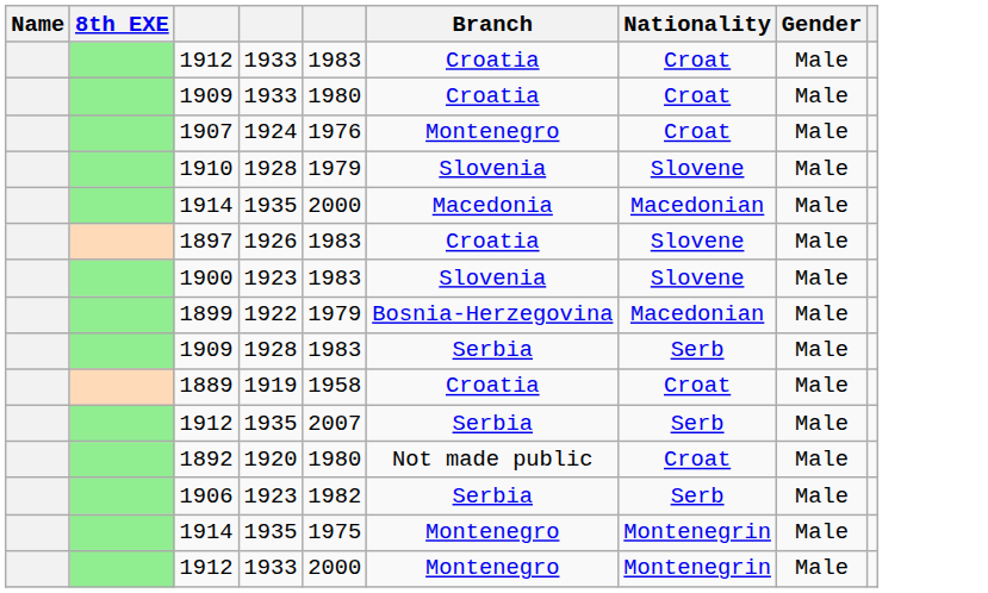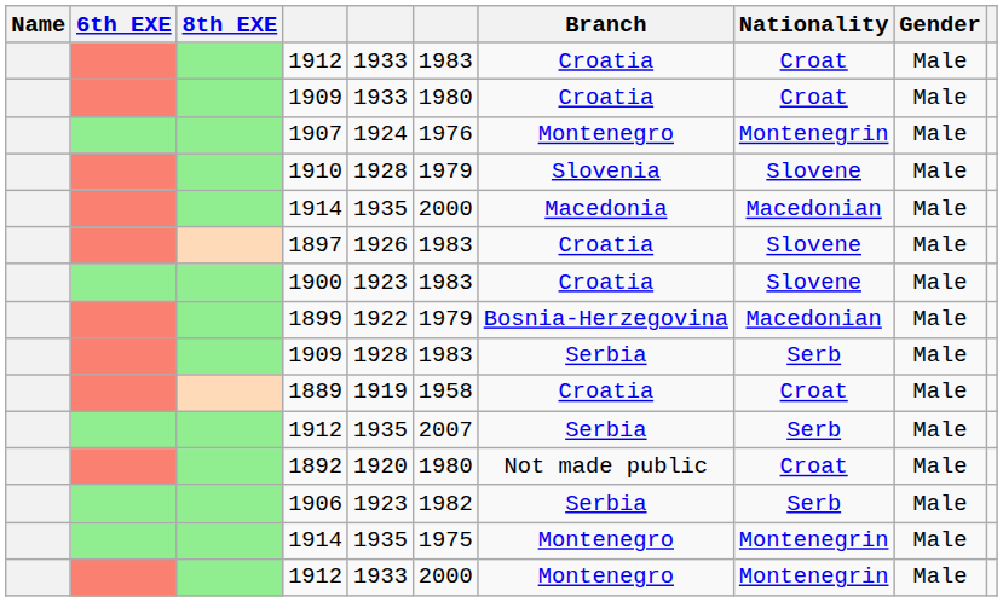 <table class="wikitable sortable" style=text-align:center>
 <tr>
 <th scope="col">Name</th>
+<th scope="col"><a href='#'>6th EXE</a></th>
 <th scope="col"><a href='#'>8th EXE</a></th>
 <th scope="col"></th>
 <th scope="col"></th>
 <th scope="col"></th>
 <th scope="col">Branch</th>
 <th scope="col">Nationality</th>
 <th scope="col">Gender</th>
 <th scope="col" class="unsortable"></th>
 </tr>
 <tr>
 <th align="center" scope="row" style="font-weight:normal;"></th>
+<td bgcolor = Salmon></td>
 <td bgcolor = LightGreen></td>
 <td>1912</td>
 <td>1933</td>
 <td>1983</td>
 <td><a href='#'>Croatia</a></td>
 <td><a href='#'>Croat</a></td>
 <td>Male</td>
 <td></td>
 </tr>
 <tr>
 <th align="center" scope="row" style="font-weight:normal;"></th>
+<td bgcolor = Salmon></td>
 <td bgcolor = LightGreen></td>
 <td>1909</td>
 <td>1933</td>
 <td>1980</td>
 <td><a href='#'>Croatia</a></td>
 <td><a href='#'>Croat</a></td>
 <td>Male</td>
 <td></td>
 </tr>
 <tr>
 <th align="center" scope="row" style="font-weight:normal;"></th>
 <td bgcolor = LightGreen></td>
+<td bgcolor = LightGreen></td>
 <td>1907</td>
 <td>1924</td>
 <td>1976</td>
 <td><a href='#'>Montenegro</a></td>
-<td><a href='#'>Croat</a></td>
+<td><a href='#'>Montenegrin</a></td>
 <td>Male</td>
 <td></td>
 </tr>
 <tr>
 <th align="center" scope="row" style="font-weight:normal;"></th>
+<td bgcolor = Salmon></td>
 <td bgcolor = LightGreen></td>
 <td>1910</td>
 <td>1928</td>
 <td>1979</td>
 <td><a href='#'>Slovenia</a></td>
 <td><a href='#'>Slovene</a></td>
 <td>Male</td>
 <td></td>
 </tr>
 <tr>
 <th align="center" scope="row" style="font-weight:normal;"></th>
+<td bgcolor = Salmon></td>
 <td bgcolor = LightGreen></td>
 <td>1914</td>
 <td>1935</td>
 <td>2000</td>
 <td><a href='#'>Macedonia</a></td>
 <td><a href='#'>Macedonian</a></td>
 <td>Male</td>
 <td></td>
 </tr>
 <tr>
 <th align="center" scope="row" style="font-weight:normal;"></th>
+<td bgcolor = Salmon></td>
 <td bgcolor = PeachPuff></td>
 <td>1897</td>
 <td>1926</td>
 <td>1983</td>
 <td><a href='#'>Croatia</a></td>
 <td><a href='#'>Slovene</a></td>
 <td>Male</td>
 <td></td>
 </tr>
 <tr>
 <th align="center" scope="row" style="font-weight:normal;"></th>
 <td bgcolor = LightGreen></td>
+<td bgcolor = LightGreen></td>
 <td>1900</td>
 <td>1923</td>
 <td>1983</td>
-<td><a href='#'>Slovenia</a></td>
+<td><a href='#'>Croatia</a></td>
 <td><a href='#'>Slovene</a></td>
 <td>Male</td>
 <td></td>
 </tr>
 <tr>
 <th align="center" scope="row" style="font-weight:normal;"></th>
+<td bgcolor = Salmon></td>
 <td bgcolor = LightGreen></td>
 <td>1899</td>
 <td>1922</td>
 <td>1979</td>
 <td><a href='#'>Bosnia-Herzegovina</a></td>
 <td><a href='#'>Macedonian</a></td>
 <td>Male</td>
 <td></td>
 </tr>
 <tr>
 <th align="center" scope="row" style="font-weight:normal;"></th>
+<td bgcolor = Salmon></td>
 <td bgcolor = LightGreen></td>
 <td>1909</td>
 <td>1928</td>
 <td>1983</td>
 <td><a href='#'>Serbia</a></td>
 <td><a href='#'>Serb</a></td>
 <td>Male</td>
 <td></td>
 </tr>
 <tr>
 <th align="center" scope="row" style="font-weight:normal;"></th>
+<td bgcolor = Salmon></td>
 <td bgcolor = PeachPuff></td>
 <td>1889</td>
 <td>1919</td>
 <td>1958</td>
 <td><a href='#'>Croatia</a></td>
 <td><a href='#'>Croat</a></td>
 <td>Male</td>
 <td></td>
 </tr>
 <tr>
 <th align="center" scope="row" style="font-weight:normal;"></th>
 <td bgcolor = LightGreen></td>
+<td bgcolor = LightGreen></td>
 <td>1912</td>
 <td>1935</td>
 <td>2007</td>
 <td><a href='#'>Serbia</a></td>
 <td><a href='#'>Serb</a></td>
 <td>Male</td>
 <td></td>
 </tr>
 <tr>
 <th align="center" scope="row" style="font-weight:normal;"></th>
+<td bgcolor = Salmon></td>
 <td bgcolor = LightGreen></td>
 <td>1892</td>
 <td>1920</td>
 <td>1980</td>
 <td>Not made public</td>
 <td><a href='#'>Croat</a></td>
 <td>Male</td>
 <td></td>
 </tr>
 <tr>
 <th align="center" scope="row" style="font-weight:normal;"></th>
 <td bgcolor = LightGreen></td>
+<td bgcolor = LightGreen></td>
 <td>1906</td>
 <td>1923</td>
 <td>1982</td>
 <td><a href='#'>Serbia</a></td>
 <td><a href='#'>Serb</a></td>
 <td>Male</td>
 <td></td>
 </tr>
 <tr>
 <th align="center" scope="row" style="font-weight:normal;"></th>
 <td bgcolor = LightGreen></td>
+<td bgcolor = LightGreen></td>
 <td>1914</td>
 <td>1935</td>
 <td>1975</td>
 <td><a href='#'>Montenegro</a></td>
 <td><a href='#'>Montenegrin</a></td>
 <td>Male</td>
 <td></td>
 </tr>
 <tr>
 <th align="center" scope="row" style="font-weight:normal;"></th>
+<td bgcolor = Salmon></td>
 <td bgcolor = LightGreen></td>
 <td>1912</td>
 <td>1933</td>
 <td>2000</td>
 <td><a href='#'>Montenegro</a></td>
 <td><a href='#'>Montenegrin</a></td>
 <td>Male</td>
 <td></td>
 </tr>
 </table>
